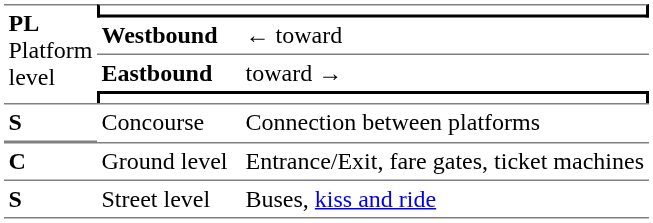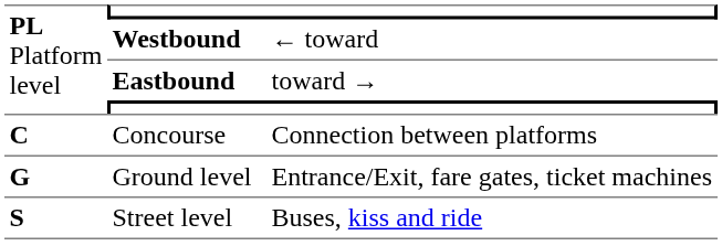 <table border="0" cellspacing="0" cellpadding="3">
 <tr>
 <td rowspan="4" style="border-top:solid 1px gray" width="50" valign="top"><strong>PL</strong> Platform level</td>
 <td colspan="2" style="border-top:solid 1px gray;border-right:solid 2px black;border-left:solid 2px black;border-bottom:solid 2px black;text-align:center"></td>
 </tr>
 <tr>
 <td style="border-bottom:solid 1px gray" width="90"><strong>Westbound</strong></td>
 <td style="border-bottom:solid 1px gray">←  toward  </td>
 </tr>
 <tr>
 <td><strong>Eastbound</strong></td>
 <td>  toward   →</td>
 </tr>
 <tr>
 <td colspan="2" style="border-top:solid 2px black;border-right:solid 2px black;border-left:solid 2px black;text-align:center"></td>
 </tr>
 <tr>
-<td style="border-top:solid 1px gray;border-bottom:solid 1px gray" valign="top"><strong>S</strong></td>
+<td style="border-top:solid 1px gray" valign="top"><strong>C</strong></td>
 <td style="border-top:solid 1px gray" valign="top">Concourse</td>
 <td style="border-top:solid 1px gray" valign="top">Connection between platforms</td>
 </tr>
 <tr>
-<td style="border-top:solid 1px gray" valign="top"><strong>C</strong></td>
+<td style="border-top:solid 1px gray" valign="top"><strong>G</strong></td>
 <td style="border-top:solid 1px gray" valign="top">Ground level</td>
 <td style="border-top:solid 1px gray" valign="top">Entrance/Exit, fare gates, ticket machines</td>
 </tr>
 <tr>
 <td style="border-top:solid 1px gray;border-bottom:solid 1px gray" valign="top"><strong>S</strong></td>
 <td style="border-top:solid 1px gray;border-bottom:solid 1px gray" valign="top">Street level</td>
 <td style="border-top:solid 1px gray;border-bottom:solid 1px gray">Buses, <a href='#'>kiss and ride</a></td>
 </tr>
 </table>
